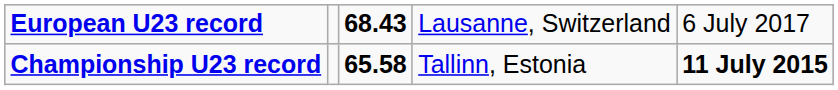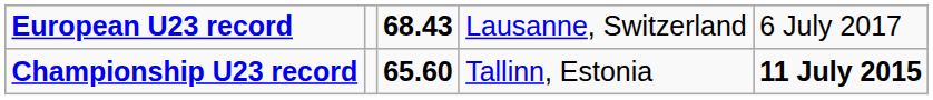 <table class="wikitable">
 <tr>
 <td><strong><a href='#'>European U23 record</a></strong></td>
 <td></td>
 <td><strong>68.43</strong></td>
 <td><a href='#'>Lausanne</a>, Switzerland</td>
 <td>6 July 2017</td>
 </tr>
 <tr>
 <td><strong><a href='#'>Championship U23 record</a></strong></td>
 <td></td>
-<td><strong>65.58</strong></td>
+<td><strong>65.60</strong></td>
 <td><a href='#'>Tallinn</a>, Estonia</td>
 <td><strong>11 July 2015</strong></td>
 </tr>
 </table>
